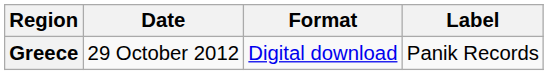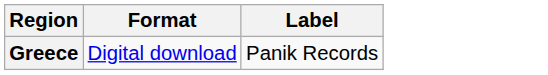 <table class="wikitable sortable plainrowheaders" style="text-align:center">
 <tr>
 <th>Region</th>
-<th>Date</th>
 <th>Format</th>
 <th>Label</th>
 </tr>
 <tr>
 <th scope="row">Greece</th>
-<td>29 October 2012</td>
 <td><a href='#'>Digital download</a></td>
 <td>Panik Records</td>
 </tr>
 </table>
